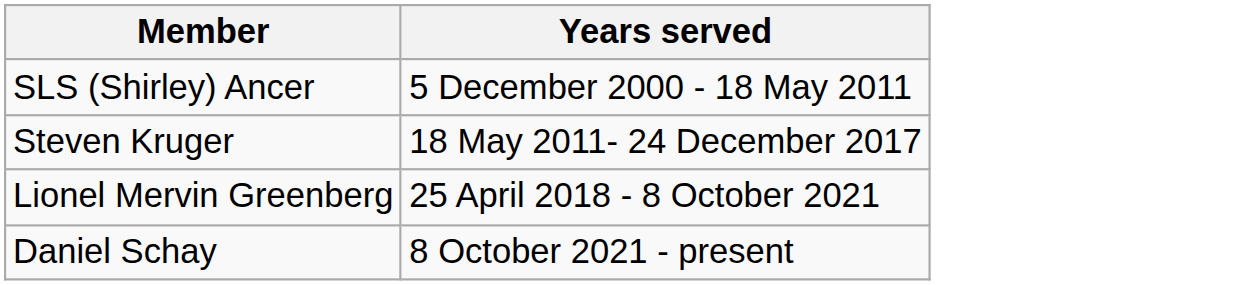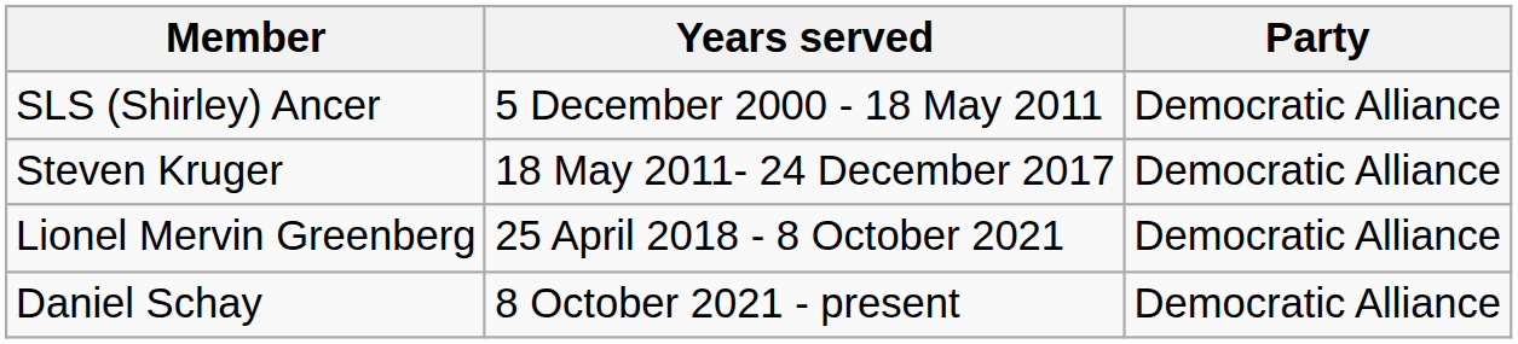 <table class="wikitable">
 <tr>
 <th>Member</th>
 <th>Years served</th>
+<th>Party</th>
 </tr>
 <tr>
 <td>SLS (Shirley) Ancer</td>
 <td>5 December 2000 - 18 May 2011</td>
+<td>Democratic Alliance</td>
 </tr>
 <tr>
 <td>Steven Kruger</td>
 <td>18 May 2011- 24 December 2017</td>
+<td>Democratic Alliance</td>
 </tr>
 <tr>
 <td>Lionel Mervin Greenberg</td>
 <td>25 April 2018 - 8 October 2021</td>
+<td>Democratic Alliance</td>
 </tr>
 <tr>
 <td>Daniel Schay</td>
 <td>8 October 2021 - present</td>
+<td>Democratic Alliance</td>
 </tr>
 </table>
